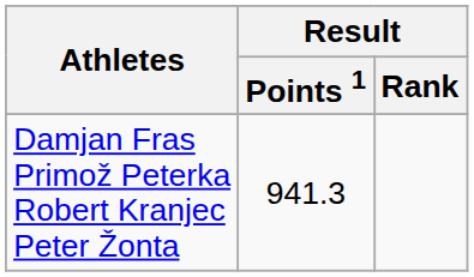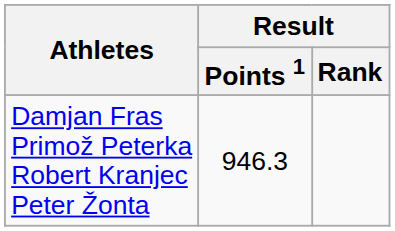 <table class="wikitable" border="1" style="font-size:90%">
 <tr>
 <th rowspan=2>Athletes</th>
 <th colspan=2>Result</th>
 </tr>
 <tr>
 <th>Points <sup>1</sup></th>
 <th>Rank</th>
 </tr>
 <tr>
 <td><a href='#'>Damjan Fras</a><br><a href='#'>Primož Peterka</a><br><a href='#'>Robert Kranjec</a><br><a href='#'>Peter Žonta</a></td>
-<td align=center>941.3</td>
+<td align=center>946.3</td>
 <td align=center></td>
 </tr>
 </table>
